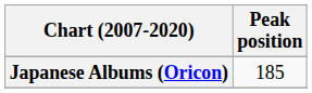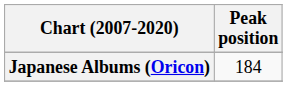 <table class="wikitable sortable plainrowheaders">
 <tr>
 <th>Chart (2007-2020)</th>
 <th>Peak<br>position</th>
 </tr>
 <tr>
 </tr>
 <tr>
 </tr>
 <tr>
 </tr>
 <tr>
 <th scope="row">Japanese Albums (<a href='#'>Oricon</a>)</th>
-<td align="center">185</td>
+<td align="center">184</td>
 </tr>
 <tr>
 </tr>
 <tr>
 </tr>
 <tr>
 </tr>
 <tr>
 </tr>
 <tr>
 </tr>
 <tr>
 </tr>
 </table>
